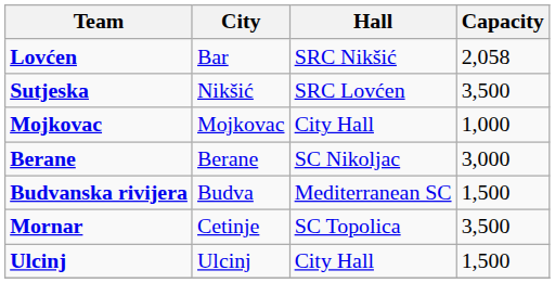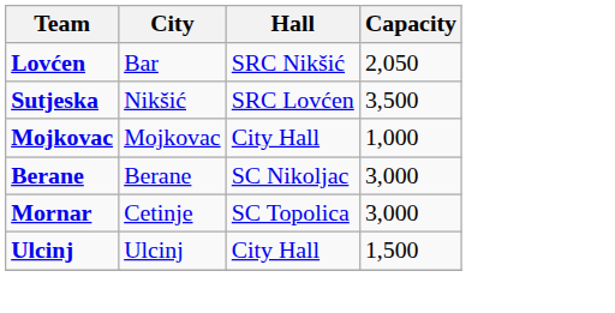 <table class="wikitable sortable">
 <tr>
 <th>Team</th>
 <th>City</th>
 <th>Hall</th>
 <th>Capacity</th>
 </tr>
 <tr>
 <td><strong><a href='#'>Lovćen</a></strong></td>
 <td><a href='#'>Bar</a></td>
 <td><a href='#'>SRC Nikšić</a></td>
-<td>2,058</td>
+<td>2,050</td>
 </tr>
 <tr>
 <td><strong><a href='#'>Sutjeska</a></strong></td>
 <td><a href='#'>Nikšić</a></td>
 <td><a href='#'>SRC Lovćen</a></td>
 <td>3,500</td>
 </tr>
 <tr>
 <td><strong><a href='#'>Mojkovac</a></strong></td>
 <td><a href='#'>Mojkovac</a></td>
 <td><a href='#'>City Hall</a></td>
 <td>1,000</td>
 </tr>
 <tr>
 <td><strong><a href='#'>Berane</a></strong></td>
 <td><a href='#'>Berane</a></td>
 <td><a href='#'>SC Nikoljac</a></td>
 <td>3,000</td>
 </tr>
 <tr>
-<td><strong><a href='#'>Budvanska rivijera</a></strong></td>
-<td><a href='#'>Budva</a></td>
-<td><a href='#'>Mediterranean SC</a></td>
-<td>1,500</td>
-</tr>
-<tr>
 <td><strong><a href='#'>Mornar</a></strong></td>
 <td><a href='#'>Cetinje</a></td>
 <td><a href='#'>SC Topolica</a></td>
-<td>3,500</td>
+<td>3,000</td>
 </tr>
 <tr>
 <td><strong><a href='#'>Ulcinj</a></strong></td>
 <td><a href='#'>Ulcinj</a></td>
 <td><a href='#'>City Hall</a></td>
 <td>1,500</td>
 </tr>
 <tr>
 </tr>
 </table>
